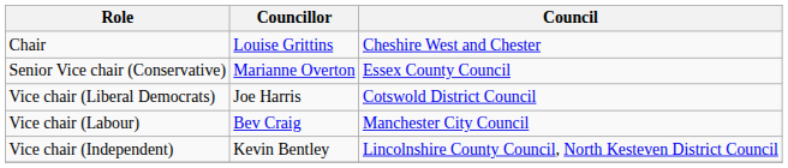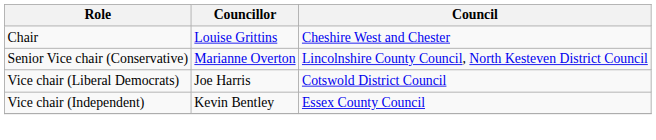 <table class="wikitable">
 <tr>
 <th>Role</th>
 <th>Councillor</th>
 <th>Council</th>
 </tr>
 <tr>
 <td>Chair</td>
 <td><a href='#'>Louise Grittins</a></td>
 <td><a href='#'>Cheshire West and Chester</a></td>
 </tr>
 <tr>
 <td>Senior Vice chair (Conservative)</td>
 <td><a href='#'>Marianne Overton</a></td>
-<td><a href='#'>Essex County Council</a></td>
+<td><a href='#'>Lincolnshire County Council</a>, <a href='#'>North Kesteven District Council</a></td>
 </tr>
 <tr>
 <td>Vice chair (Liberal Democrats)</td>
 <td>Joe Harris</td>
 <td><a href='#'>Cotswold District Council</a></td>
 </tr>
 <tr>
-<td>Vice chair (Labour)</td>
-<td><a href='#'>Bev Craig</a></td>
-<td><a href='#'>Manchester City Council</a></td>
-</tr>
-<tr>
 <td>Vice chair (Independent)</td>
 <td>Kevin Bentley</td>
-<td><a href='#'>Lincolnshire County Council</a>, <a href='#'>North Kesteven District Council</a></td>
+<td><a href='#'>Essex County Council</a></td>
 </tr>
 <tr>
 </tr>
 </table>
